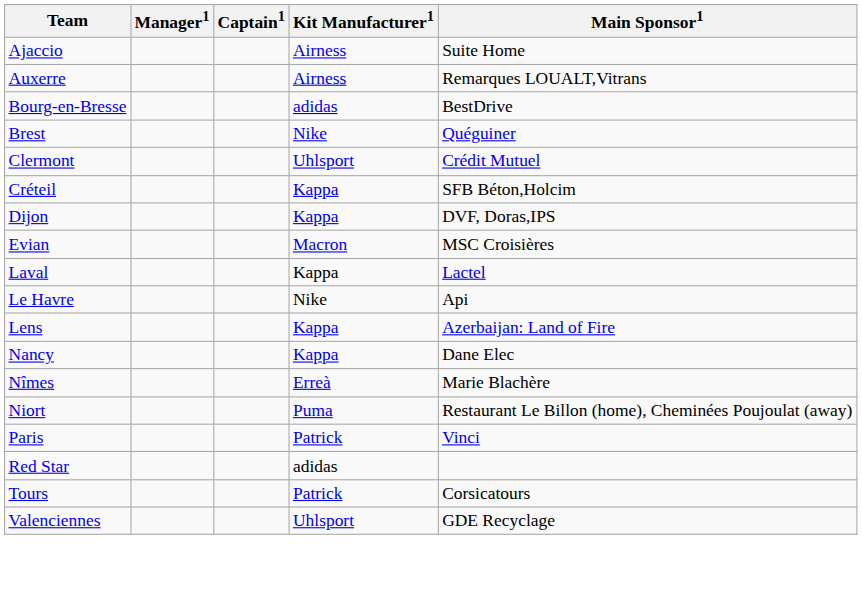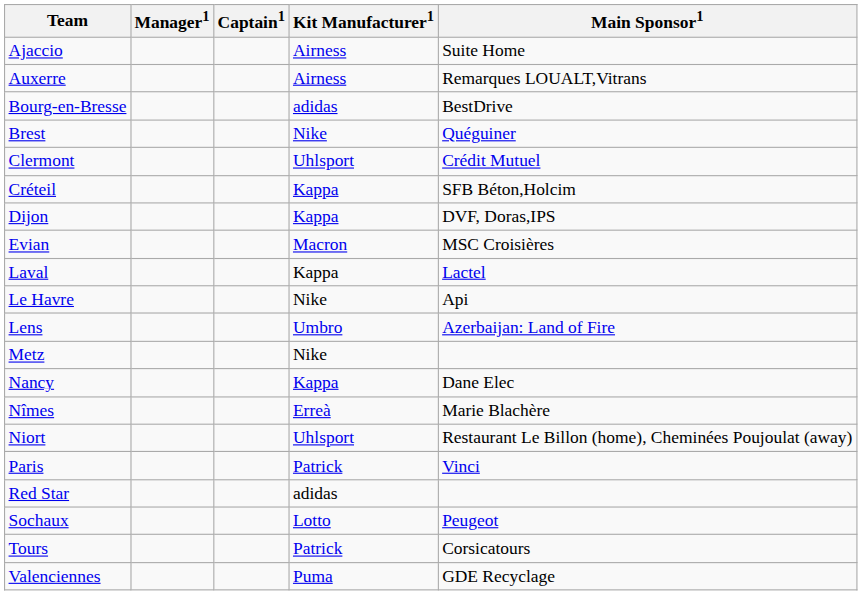 <table class="wikitable sortable" style="text-align: left;">
 <tr>
 <th>Team</th>
 <th>Manager<sup>1</sup></th>
 <th>Captain<sup>1</sup></th>
 <th>Kit Manufacturer<sup>1</sup></th>
 <th>Main Sponsor<sup>1</sup></th>
 </tr>
 <tr>
 <td><a href='#'>Ajaccio</a></td>
 <td> </td>
 <td> </td>
 <td><a href='#'>Airness</a></td>
 <td>Suite Home</td>
 </tr>
 <tr>
 <td><a href='#'>Auxerre</a></td>
 <td> </td>
 <td> </td>
 <td><a href='#'>Airness</a></td>
 <td>Remarques LOUALT,Vitrans</td>
 </tr>
 <tr>
 <td><a href='#'>Bourg-en-Bresse</a></td>
 <td> </td>
 <td> </td>
 <td><a href='#'>adidas</a></td>
 <td>BestDrive</td>
 </tr>
 <tr>
 <td><a href='#'>Brest</a></td>
 <td> </td>
 <td> </td>
 <td><a href='#'>Nike</a></td>
 <td><a href='#'>Quéguiner</a></td>
 </tr>
 <tr>
 <td><a href='#'>Clermont</a></td>
 <td> </td>
 <td> </td>
 <td><a href='#'>Uhlsport</a></td>
 <td><a href='#'>Crédit Mutuel</a></td>
 </tr>
 <tr>
 <td><a href='#'>Créteil</a></td>
 <td> </td>
 <td> </td>
 <td><a href='#'>Kappa</a></td>
 <td>SFB Béton,Holcim</td>
 </tr>
 <tr>
 <td><a href='#'>Dijon</a></td>
 <td> </td>
 <td> </td>
 <td><a href='#'>Kappa</a></td>
 <td>DVF, Doras,IPS</td>
 </tr>
 <tr>
 <td><a href='#'>Evian</a></td>
 <td> </td>
 <td> </td>
 <td><a href='#'>Macron</a></td>
 <td>MSC Croisières</td>
 </tr>
 <tr>
 <td><a href='#'>Laval</a></td>
 <td> </td>
 <td> </td>
 <td>Kappa</td>
 <td><a href='#'>Lactel</a></td>
 </tr>
 <tr>
 <td><a href='#'>Le Havre</a></td>
 <td> </td>
 <td> </td>
 <td>Nike</td>
 <td>Api</td>
 </tr>
 <tr>
 <td><a href='#'>Lens</a></td>
 <td> </td>
 <td> </td>
-<td><a href='#'>Kappa</a></td>
+<td><a href='#'>Umbro</a></td>
 <td><a href='#'>Azerbaijan: Land of Fire</a></td>
+</tr>
+<tr>
+<td><a href='#'>Metz</a></td>
+<td> </td>
+<td> </td>
+<td>Nike</td>
+<td></td>
 </tr>
 <tr>
 <td><a href='#'>Nancy</a></td>
 <td> </td>
 <td> </td>
 <td><a href='#'>Kappa</a></td>
 <td>Dane Elec</td>
 </tr>
 <tr>
 <td><a href='#'>Nîmes</a></td>
 <td> </td>
 <td> </td>
 <td><a href='#'>Erreà</a></td>
 <td>Marie Blachère</td>
 </tr>
 <tr>
 <td><a href='#'>Niort</a></td>
 <td> </td>
 <td> </td>
-<td><a href='#'>Puma</a></td>
+<td><a href='#'>Uhlsport</a></td>
 <td>Restaurant Le Billon (home), Cheminées Poujoulat (away)</td>
 </tr>
 <tr>
 <td><a href='#'>Paris</a></td>
 <td> </td>
 <td> </td>
 <td><a href='#'>Patrick</a></td>
 <td><a href='#'>Vinci</a></td>
 </tr>
 <tr>
 <td><a href='#'>Red Star</a></td>
 <td> </td>
 <td> </td>
 <td>adidas</td>
 <td></td>
 </tr>
 <tr>
+<td><a href='#'>Sochaux</a></td>
+<td> </td>
+<td> </td>
+<td><a href='#'>Lotto</a></td>
+<td><a href='#'>Peugeot</a></td>
+</tr>
+<tr>
 <td><a href='#'>Tours</a></td>
 <td> </td>
 <td> </td>
 <td><a href='#'>Patrick</a></td>
 <td>Corsicatours</td>
 </tr>
 <tr>
 <td><a href='#'>Valenciennes</a></td>
 <td> </td>
 <td> </td>
-<td><a href='#'>Uhlsport</a></td>
+<td><a href='#'>Puma</a></td>
 <td>GDE Recyclage</td>
 </tr>
 </table>
